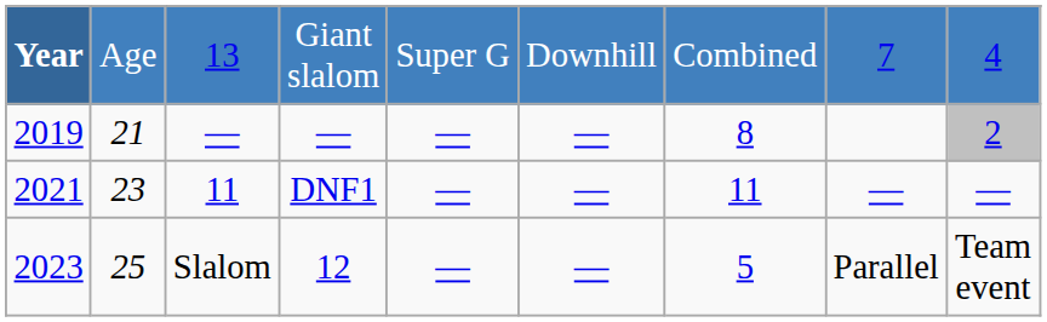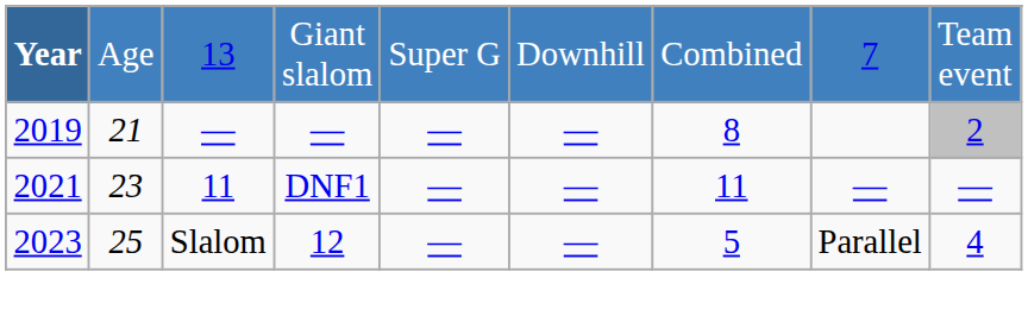 <table class="wikitable" style="font-size:95%; text-align:center; border:grey solid 1px; border-collapse:collapse;" width="30%">
 <tr style="background-color:#369; color:white;">
 <td rowspan="2" colspan="1" width="2%"><strong>Year</strong></td>
 </tr>
 <tr style="background-color:#4180be; color:white;">
 <td width="3%">Age</td>
 <td><a href='#'>13</a></td>
 <td width="4%">Giant<br>slalom</td>
 <td width="4%">Super G</td>
 <td width="4%">Downhill</td>
 <td width="4%">Combined</td>
 <td><a href='#'>7</a></td>
-<td><a href='#'>4</a></td>
+<td width="4%">Team<br>event</td>
 </tr>
 <tr>
 <td><a href='#'>2019</a></td>
 <td><em>21</em></td>
 <td><a href='#'>—</a></td>
 <td><a href='#'>—</a></td>
 <td><a href='#'>—</a></td>
 <td><a href='#'>—</a></td>
 <td><a href='#'>8</a></td>
 <td></td>
 <td style="background:silver;"><a href='#'>2</a></td>
 </tr>
 <tr>
 <td><a href='#'>2021</a></td>
 <td><em>23</em></td>
 <td><a href='#'>11</a></td>
 <td><a href='#'>DNF1</a></td>
 <td><a href='#'>—</a></td>
 <td><a href='#'>—</a></td>
 <td><a href='#'>11</a></td>
 <td><a href='#'>—</a></td>
 <td><a href='#'>—</a></td>
 </tr>
 <tr>
 <td><a href='#'>2023</a></td>
 <td><em>25</em></td>
 <td width="4%">Slalom</td>
 <td><a href='#'>12</a></td>
 <td><a href='#'>—</a></td>
 <td><a href='#'>—</a></td>
 <td><a href='#'>5</a></td>
 <td width="4%">Parallel</td>
-<td width="4%">Team<br>event</td>
+<td><a href='#'>4</a></td>
 </tr>
 </table>
